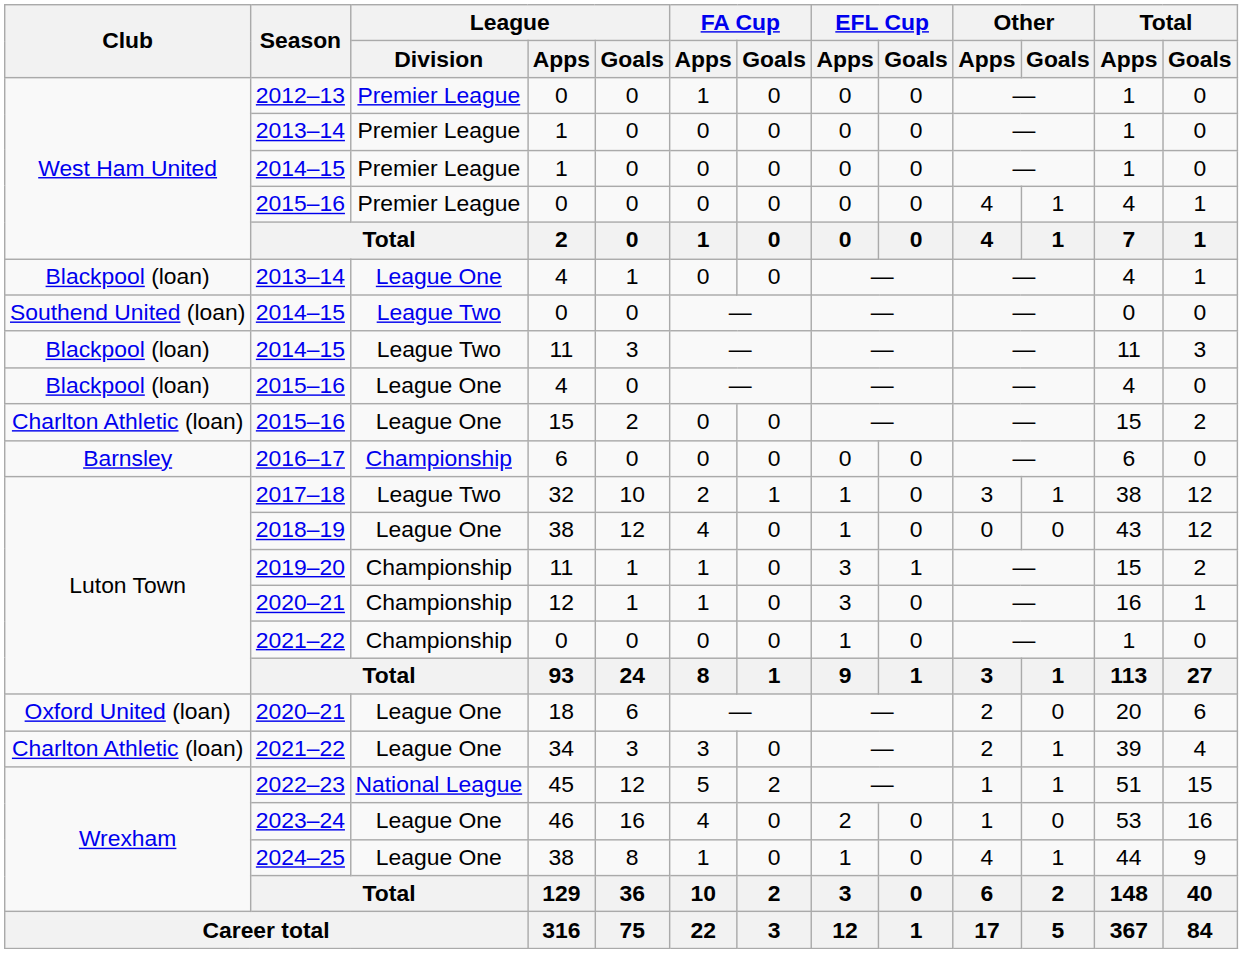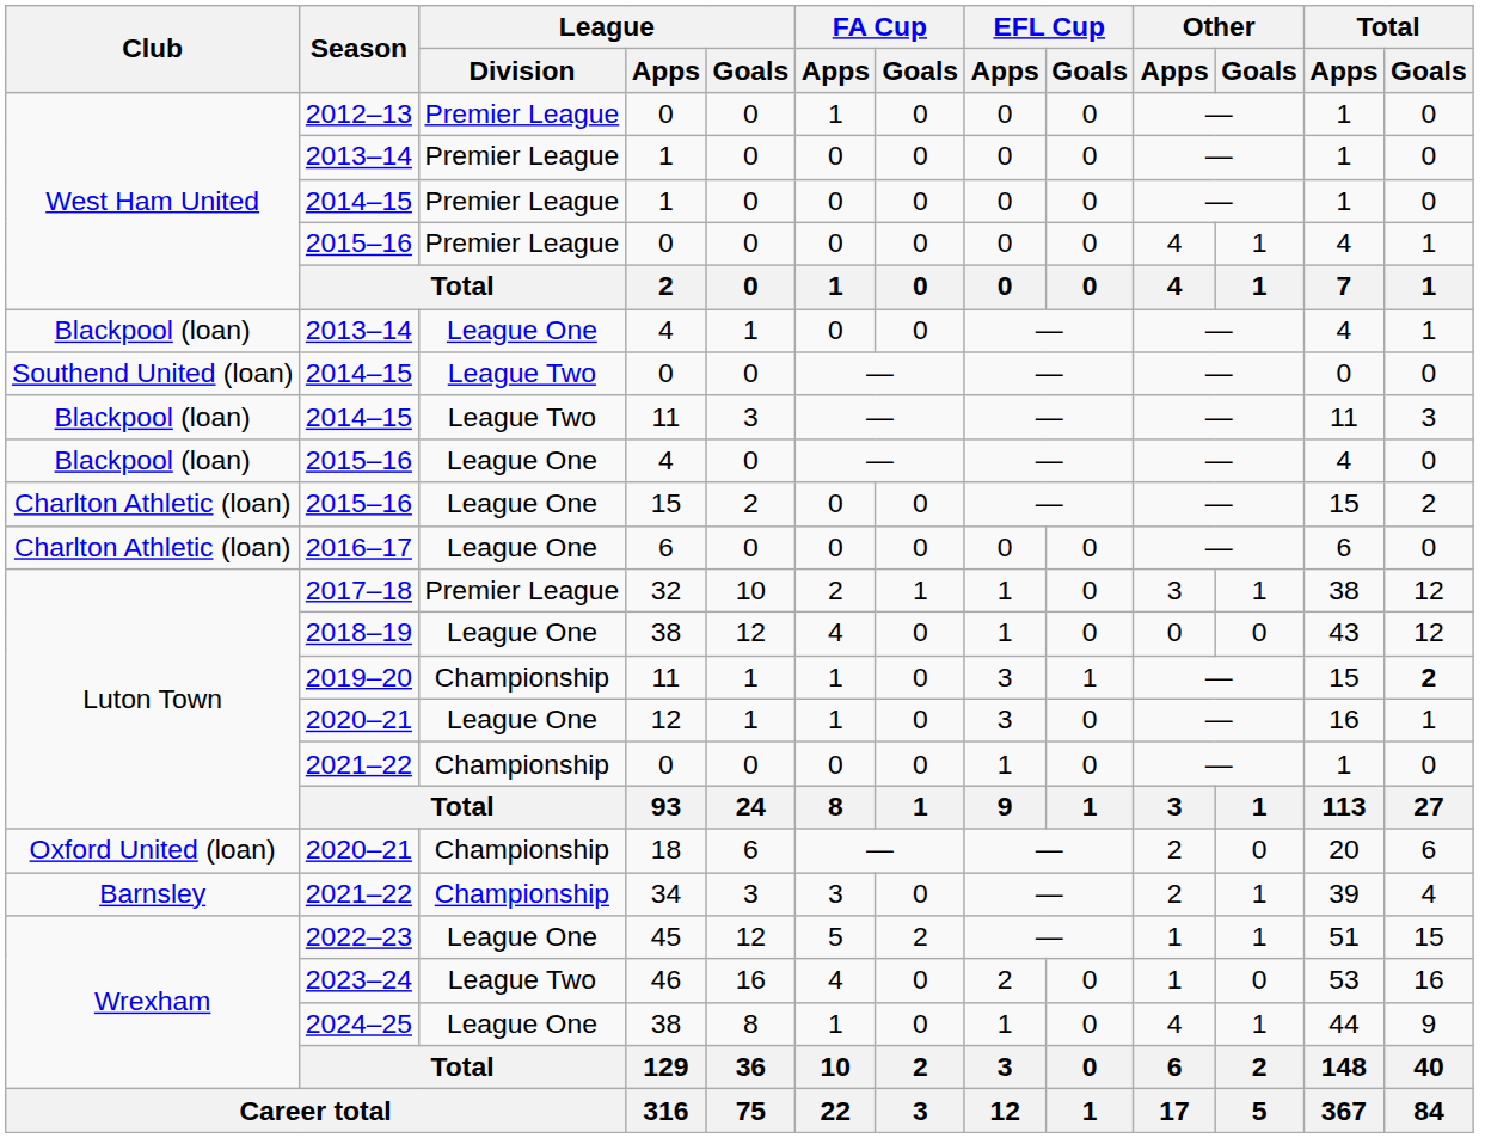 <table class=wikitable style=text-align:center>
 <tr>
 <th rowspan=2>Club</th>
 <th rowspan=2>Season</th>
 <th colspan=3>League</th>
 <th colspan=2><a href='#'>FA Cup</a></th>
 <th colspan=2><a href='#'>EFL Cup</a></th>
 <th colspan=2>Other</th>
 <th colspan=2>Total</th>
 </tr>
 <tr>
 <th>Division</th>
 <th>Apps</th>
 <th>Goals</th>
 <th>Apps</th>
 <th>Goals</th>
 <th>Apps</th>
 <th>Goals</th>
 <th>Apps</th>
 <th>Goals</th>
 <th>Apps</th>
 <th>Goals</th>
 </tr>
 <tr>
 <td rowspan=5><a href='#'>West Ham United</a></td>
 <td><a href='#'>2012–13</a></td>
 <td><a href='#'>Premier League</a></td>
 <td>0</td>
 <td>0</td>
 <td>1</td>
 <td>0</td>
 <td>0</td>
 <td>0</td>
 <td colspan=2>—</td>
 <td>1</td>
 <td>0</td>
 </tr>
 <tr>
 <td><a href='#'>2013–14</a></td>
 <td>Premier League</td>
 <td>1</td>
 <td>0</td>
 <td>0</td>
 <td>0</td>
 <td>0</td>
 <td>0</td>
 <td colspan=2>—</td>
 <td>1</td>
 <td>0</td>
 </tr>
 <tr>
 <td><a href='#'>2014–15</a></td>
 <td>Premier League</td>
 <td>1</td>
 <td>0</td>
 <td>0</td>
 <td>0</td>
 <td>0</td>
 <td>0</td>
 <td colspan=2>—</td>
 <td>1</td>
 <td>0</td>
 </tr>
 <tr>
 <td><a href='#'>2015–16</a></td>
 <td>Premier League</td>
 <td>0</td>
 <td>0</td>
 <td>0</td>
 <td>0</td>
 <td>0</td>
 <td>0</td>
 <td>4</td>
 <td>1</td>
 <td>4</td>
 <td>1</td>
 </tr>
 <tr>
 <th colspan=2>Total</th>
 <th>2</th>
 <th>0</th>
 <th>1</th>
 <th>0</th>
 <th>0</th>
 <th>0</th>
 <th>4</th>
 <th>1</th>
 <th>7</th>
 <th>1</th>
 </tr>
 <tr>
 <td><a href='#'>Blackpool</a> (loan)</td>
 <td><a href='#'>2013–14</a></td>
 <td><a href='#'>League One</a></td>
 <td>4</td>
 <td>1</td>
 <td>0</td>
 <td>0</td>
 <td colspan=2>—</td>
 <td colspan=2>—</td>
 <td>4</td>
 <td>1</td>
 </tr>
 <tr>
 <td><a href='#'>Southend United</a> (loan)</td>
 <td><a href='#'>2014–15</a></td>
 <td><a href='#'>League Two</a></td>
 <td>0</td>
 <td>0</td>
 <td colspan=2>—</td>
 <td colspan=2>—</td>
 <td colspan=2>—</td>
 <td>0</td>
 <td>0</td>
 </tr>
 <tr>
 <td><a href='#'>Blackpool</a> (loan)</td>
 <td><a href='#'>2014–15</a></td>
 <td>League Two</td>
 <td>11</td>
 <td>3</td>
 <td colspan=2>—</td>
 <td colspan=2>—</td>
 <td colspan=2>—</td>
 <td>11</td>
 <td>3</td>
 </tr>
 <tr>
 <td><a href='#'>Blackpool</a> (loan)</td>
 <td><a href='#'>2015–16</a></td>
 <td>League One</td>
 <td>4</td>
 <td>0</td>
 <td colspan=2>—</td>
 <td colspan=2>—</td>
 <td colspan=2>—</td>
 <td>4</td>
 <td>0</td>
 </tr>
 <tr>
 <td><a href='#'>Charlton Athletic</a> (loan)</td>
 <td><a href='#'>2015–16</a></td>
 <td>League One</td>
 <td>15</td>
 <td>2</td>
 <td>0</td>
 <td>0</td>
 <td colspan=2>—</td>
 <td colspan=2>—</td>
 <td>15</td>
 <td>2</td>
 </tr>
 <tr>
-<td><a href='#'>Barnsley</a></td>
+<td><a href='#'>Charlton Athletic</a> (loan)</td>
 <td><a href='#'>2016–17</a></td>
-<td><a href='#'>Championship</a></td>
+<td>League One</td>
 <td>6</td>
 <td>0</td>
 <td>0</td>
 <td>0</td>
 <td>0</td>
 <td>0</td>
 <td colspan=2>—</td>
 <td>6</td>
 <td>0</td>
 </tr>
 <tr>
 <td rowspan=6>Luton Town</td>
 <td><a href='#'>2017–18</a></td>
-<td>League Two</td>
+<td>Premier League</td>
 <td>32</td>
 <td>10</td>
 <td>2</td>
 <td>1</td>
 <td>1</td>
 <td>0</td>
 <td>3</td>
 <td>1</td>
 <td>38</td>
 <td>12</td>
 </tr>
 <tr>
 <td><a href='#'>2018–19</a></td>
 <td>League One</td>
 <td>38</td>
 <td>12</td>
 <td>4</td>
 <td>0</td>
 <td>1</td>
 <td>0</td>
 <td>0</td>
 <td>0</td>
 <td>43</td>
 <td>12</td>
 </tr>
 <tr>
 <td><a href='#'>2019–20</a></td>
 <td>Championship</td>
 <td>11</td>
 <td>1</td>
 <td>1</td>
 <td>0</td>
 <td>3</td>
 <td>1</td>
 <td colspan=2>—</td>
 <td>15</td>
-<td>2</td>
+<td><strong>2</strong></td>
 </tr>
 <tr>
 <td><a href='#'>2020–21</a></td>
-<td>Championship</td>
+<td>League One</td>
 <td>12</td>
 <td>1</td>
 <td>1</td>
 <td>0</td>
 <td>3</td>
 <td>0</td>
 <td colspan=2>—</td>
 <td>16</td>
 <td>1</td>
 </tr>
 <tr>
 <td><a href='#'>2021–22</a></td>
 <td>Championship</td>
 <td>0</td>
 <td>0</td>
 <td>0</td>
 <td>0</td>
 <td>1</td>
 <td>0</td>
 <td colspan=2>—</td>
 <td>1</td>
 <td>0</td>
 </tr>
 <tr>
 <th colspan=2>Total</th>
 <th>93</th>
 <th>24</th>
 <th>8</th>
 <th>1</th>
 <th>9</th>
 <th>1</th>
 <th>3</th>
 <th>1</th>
 <th>113</th>
 <th>27</th>
 </tr>
 <tr>
 <td><a href='#'>Oxford United</a> (loan)</td>
 <td><a href='#'>2020–21</a></td>
-<td>League One</td>
+<td>Championship</td>
 <td>18</td>
 <td>6</td>
 <td colspan=2>—</td>
 <td colspan=2>—</td>
 <td>2</td>
 <td>0</td>
 <td>20</td>
 <td>6</td>
 </tr>
 <tr>
-<td><a href='#'>Charlton Athletic</a> (loan)</td>
+<td><a href='#'>Barnsley</a></td>
 <td><a href='#'>2021–22</a></td>
-<td>League One</td>
+<td><a href='#'>Championship</a></td>
 <td>34</td>
 <td>3</td>
 <td>3</td>
 <td>0</td>
 <td colspan=2>—</td>
 <td>2</td>
 <td>1</td>
 <td>39</td>
 <td>4</td>
 </tr>
 <tr>
 <td rowspan=4><a href='#'>Wrexham</a></td>
 <td><a href='#'>2022–23</a></td>
-<td><a href='#'>National League</a></td>
+<td>League One</td>
 <td>45</td>
 <td>12</td>
 <td>5</td>
 <td>2</td>
 <td colspan=2>—</td>
 <td>1</td>
 <td>1</td>
 <td>51</td>
 <td>15</td>
 </tr>
 <tr>
 <td><a href='#'>2023–24</a></td>
-<td>League One</td>
+<td>League Two</td>
 <td>46</td>
 <td>16</td>
 <td>4</td>
 <td>0</td>
 <td>2</td>
 <td>0</td>
 <td>1</td>
 <td>0</td>
 <td>53</td>
 <td>16</td>
 </tr>
 <tr>
 <td><a href='#'>2024–25</a></td>
 <td>League One</td>
 <td>38</td>
 <td>8</td>
 <td>1</td>
 <td>0</td>
 <td>1</td>
 <td>0</td>
 <td>4</td>
 <td>1</td>
 <td>44</td>
 <td>9</td>
 </tr>
 <tr>
 <th colspan=2>Total</th>
 <th>129</th>
 <th>36</th>
 <th>10</th>
 <th>2</th>
 <th>3</th>
 <th>0</th>
 <th>6</th>
 <th>2</th>
 <th>148</th>
 <th>40</th>
 </tr>
 <tr>
 <th colspan=3>Career total</th>
 <th>316</th>
 <th>75</th>
 <th>22</th>
 <th>3</th>
 <th>12</th>
 <th>1</th>
 <th>17</th>
 <th>5</th>
 <th>367</th>
 <th>84</th>
 </tr>
 </table>
